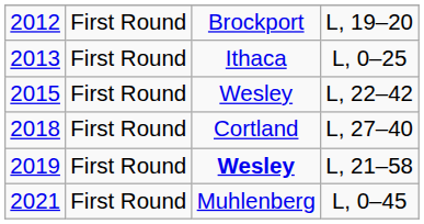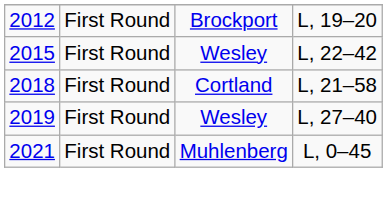 <table class="wikitable">
 <tr>
 </tr>
 <tr align="center">
 <td><a href='#'>2012</a></td>
 <td>First Round</td>
 <td><a href='#'>Brockport</a></td>
 <td>L, 19–20</td>
-</tr>
-<tr align="center">
-<td><a href='#'>2013</a></td>
-<td>First Round</td>
-<td><a href='#'>Ithaca</a></td>
-<td>L, 0–25</td>
 </tr>
 <tr align="center">
 <td><a href='#'>2015</a></td>
 <td>First Round</td>
 <td><a href='#'>Wesley</a></td>
 <td>L, 22–42</td>
 </tr>
 <tr align="center">
 <td><a href='#'>2018</a></td>
 <td>First Round</td>
 <td><a href='#'>Cortland</a></td>
-<td>L, 27–40</td>
+<td>L, 21–58</td>
 </tr>
 <tr align="center">
 <td><a href='#'>2019</a></td>
 <td>First Round</td>
-<td><strong><a href='#'>Wesley</a></strong></td>
-<td>L, 21–58</td>
+<td><a href='#'>Wesley</a></td>
+<td>L, 27–40</td>
 </tr>
 <tr align="center">
 <td><a href='#'>2021</a></td>
 <td>First Round</td>
 <td><a href='#'>Muhlenberg</a></td>
 <td>L, 0–45</td>
 </tr>
 </table>
